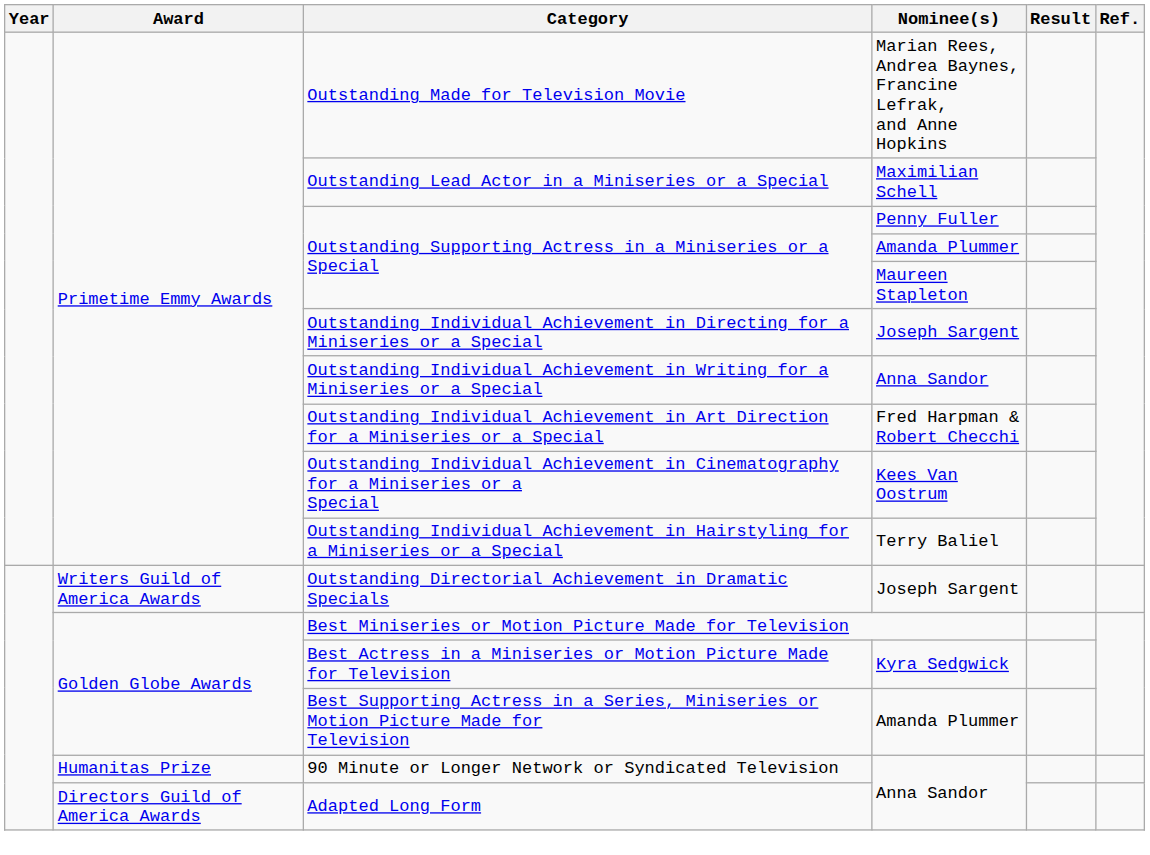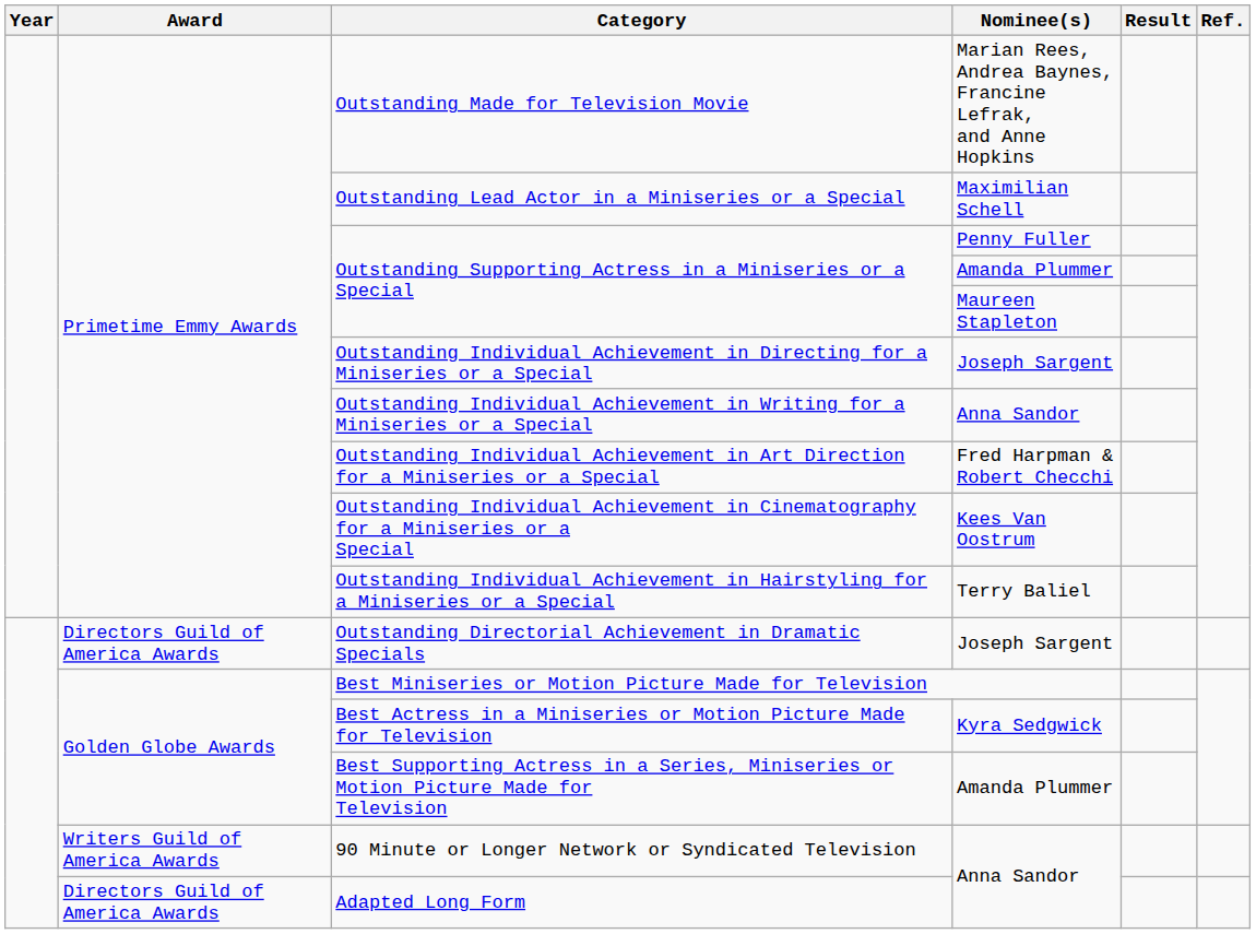 <table class="wikitable">
 <tr>
 <th>Year</th>
 <th>Award</th>
 <th>Category</th>
 <th>Nominee(s)</th>
 <th>Result</th>
 <th>Ref.</th>
 </tr>
 <tr>
 <td rowspan="10"></td>
 <td rowspan="10"><a href='#'>Primetime Emmy Awards</a></td>
 <td><a href='#'>Outstanding Made for Television Movie</a></td>
 <td>Marian Rees, <br> Andrea Baynes, <br> Francine Lefrak, <br> and Anne Hopkins</td>
 <td></td>
 <td align="center" rowspan="10"></td>
 </tr>
 <tr>
 <td><a href='#'>Outstanding Lead Actor in a Miniseries or a Special</a></td>
 <td><a href='#'>Maximilian Schell</a></td>
 <td></td>
 </tr>
 <tr>
 <td rowspan="3"><a href='#'>Outstanding Supporting Actress in a Miniseries or a Special</a></td>
 <td><a href='#'>Penny Fuller</a></td>
 <td></td>
 </tr>
 <tr>
 <td><a href='#'>Amanda Plummer</a></td>
 <td></td>
 </tr>
 <tr>
 <td><a href='#'>Maureen Stapleton</a></td>
 <td></td>
 </tr>
 <tr>
 <td><a href='#'>Outstanding Individual Achievement in Directing for a Miniseries or a Special</a></td>
 <td><a href='#'>Joseph Sargent</a></td>
 <td></td>
 </tr>
 <tr>
 <td><a href='#'>Outstanding Individual Achievement in Writing for a Miniseries or a Special</a></td>
 <td><a href='#'>Anna Sandor</a></td>
 <td></td>
 </tr>
 <tr>
 <td><a href='#'>Outstanding Individual Achievement in Art Direction for a Miniseries or a Special</a></td>
 <td>Fred Harpman & <br> <a href='#'>Robert Checchi</a></td>
 <td></td>
 </tr>
 <tr>
 <td><a href='#'>Outstanding Individual Achievement in Cinematography for a Miniseries or a <br> Special</a></td>
 <td><a href='#'>Kees Van Oostrum</a></td>
 <td></td>
 </tr>
 <tr>
 <td><a href='#'>Outstanding Individual Achievement in Hairstyling for a Miniseries or a Special</a></td>
 <td>Terry Baliel</td>
 <td></td>
 </tr>
 <tr>
 <td rowspan="6"></td>
-<td><a href='#'>Writers Guild of America Awards</a></td>
+<td><a href='#'>Directors Guild of America Awards</a></td>
 <td><a href='#'>Outstanding Directorial Achievement in Dramatic Specials</a></td>
 <td>Joseph Sargent</td>
 <td></td>
 <td align="center"></td>
 </tr>
 <tr>
 <td rowspan="3"><a href='#'>Golden Globe Awards</a></td>
 <td colspan="2"><a href='#'>Best Miniseries or Motion Picture Made for Television</a></td>
 <td></td>
 <td align="center" rowspan="3"></td>
 </tr>
 <tr>
 <td><a href='#'>Best Actress in a Miniseries or Motion Picture Made for Television</a></td>
 <td><a href='#'>Kyra Sedgwick</a></td>
 <td></td>
 </tr>
 <tr>
 <td><a href='#'>Best Supporting Actress in a Series, Miniseries or Motion Picture Made for <br> Television</a></td>
 <td>Amanda Plummer</td>
 <td></td>
 </tr>
 <tr>
-<td><a href='#'>Humanitas Prize</a></td>
+<td><a href='#'>Writers Guild of America Awards</a></td>
 <td>90 Minute or Longer Network or Syndicated Television</td>
 <td rowspan="2">Anna Sandor</td>
 <td></td>
 <td align="center"></td>
 </tr>
 <tr>
 <td><a href='#'>Directors Guild of America Awards</a></td>
 <td><a href='#'>Adapted Long Form</a></td>
 <td></td>
 <td align="center"></td>
 </tr>
 </table>
